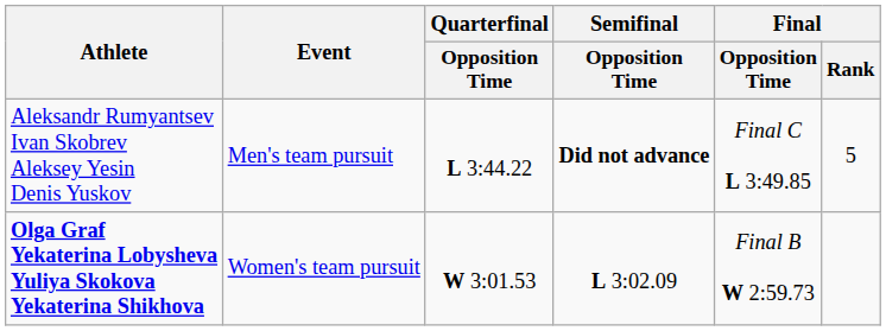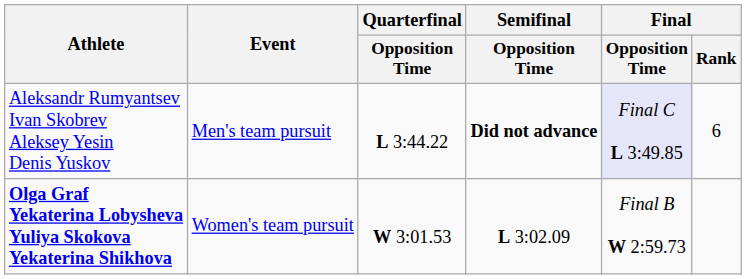 <table class="wikitable" style="font-size:90%">
 <tr>
 <th rowspan="2">Athlete</th>
 <th rowspan="2">Event</th>
 <th>Quarterfinal</th>
 <th>Semifinal</th>
 <th colspan="2">Final</th>
 </tr>
 <tr style="font-size:95%">
 <th>Opposition<br>Time</th>
 <th>Opposition<br>Time</th>
 <th>Opposition<br>Time</th>
 <th>Rank</th>
 </tr>
 <tr align=center>
 <td align=left><a href='#'>Aleksandr Rumyantsev</a><br><a href='#'>Ivan Skobrev</a><br><a href='#'>Aleksey Yesin</a><br><a href='#'>Denis Yuskov</a></td>
 <td align=left><a href='#'>Men's team pursuit</a></td>
 <td><br><strong>L</strong>  3:44.22</td>
 <td><strong>Did not advance</strong></td>
-<td><em>Final C</em><br><br><strong>L</strong> 3:49.85</td>
-<td>5</td>
+<td style="background: lavender;"><em>Final C</em><br><br><strong>L</strong> 3:49.85</td>
+<td>6</td>
 </tr>
 <tr align=center>
 <td align=left><strong><a href='#'>Olga Graf</a><br><a href='#'>Yekaterina Lobysheva</a><br><a href='#'>Yuliya Skokova</a><br><a href='#'>Yekaterina Shikhova</a></strong></td>
 <td align=left><a href='#'>Women's team pursuit</a></td>
 <td><br><strong>W</strong> 3:01.53</td>
 <td><br><strong>L</strong> 3:02.09</td>
 <td><em>Final B</em><br><br><strong>W</strong> 2:59.73</td>
 <td></td>
 </tr>
 </table>
